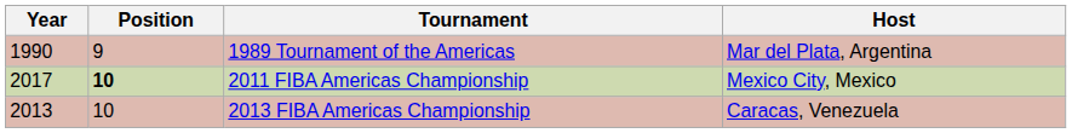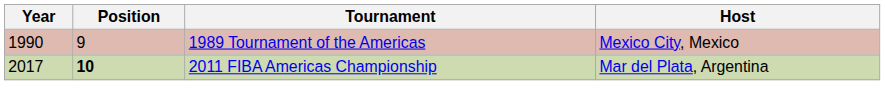 <table class="wikitable" style="width:70%;">
 <tr>
 <th>Year</th>
 <th>Position</th>
 <th>Tournament</th>
 <th>Host</th>
 </tr>
 <tr style="background:#debab0;">
 <td>1990</td>
 <td>9</td>
 <td><a href='#'>1989 Tournament of the Americas</a></td>
-<td><a href='#'>Mar del Plata</a>, Argentina</td>
+<td><a href='#'>Mexico City</a>, Mexico</td>
 </tr>
 <tr style="background:#cedab0;">
 <td>2017</td>
 <td><strong>10</strong></td>
 <td><a href='#'>2011 FIBA Americas Championship</a></td>
-<td><a href='#'>Mexico City</a>, Mexico</td>
-</tr>
-<tr style="background:#debab0;">
-<td>2013</td>
-<td>10</td>
-<td><a href='#'>2013 FIBA Americas Championship</a></td>
-<td><a href='#'>Caracas</a>, Venezuela</td>
+<td><a href='#'>Mar del Plata</a>, Argentina</td>
 </tr>
 </table>
